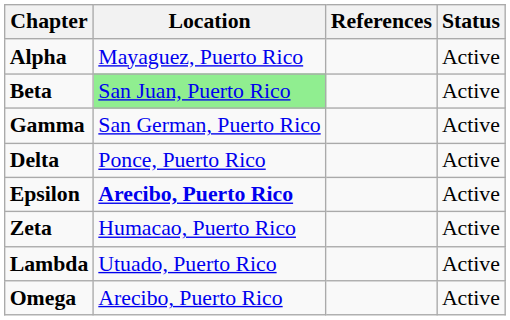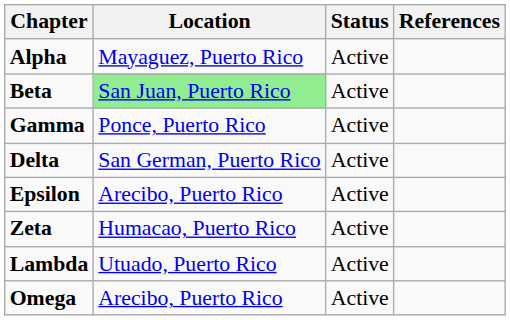 <table class="wikitable sortable">
 <tr>
 <th>Chapter</th>
 <th>Location</th>
+<th>Status</th>
 <th>References</th>
-<th>Status</th>
 </tr>
 <tr>
 <td><strong>Alpha</strong></td>
 <td><a href='#'>Mayaguez, Puerto Rico</a></td>
+<td>Active</td>
 <td></td>
-<td>Active</td>
 </tr>
 <tr>
 <td><strong>Beta</strong></td>
 <td style="background: lightgreen;"><a href='#'>San Juan, Puerto Rico</a></td>
+<td>Active</td>
 <td></td>
-<td>Active</td>
 </tr>
 <tr>
 <td><strong>Gamma</strong></td>
-<td><a href='#'>San German, Puerto Rico</a></td>
+<td><a href='#'>Ponce, Puerto Rico</a></td>
+<td>Active</td>
 <td></td>
-<td>Active</td>
 </tr>
 <tr>
 <td><strong>Delta</strong></td>
-<td><a href='#'>Ponce, Puerto Rico</a></td>
+<td><a href='#'>San German, Puerto Rico</a></td>
+<td>Active</td>
 <td></td>
-<td>Active</td>
 </tr>
 <tr>
 <td><strong>Epsilon</strong></td>
-<td><strong><a href='#'>Arecibo, Puerto Rico</a></strong></td>
+<td><a href='#'>Arecibo, Puerto Rico</a></td>
+<td>Active</td>
 <td></td>
-<td>Active</td>
 </tr>
 <tr>
 <td><strong>Zeta</strong></td>
 <td><a href='#'>Humacao, Puerto Rico</a></td>
+<td>Active</td>
 <td></td>
-<td>Active</td>
 </tr>
 <tr>
 <td><strong>Lambda</strong></td>
 <td><a href='#'>Utuado, Puerto Rico</a></td>
+<td>Active</td>
 <td></td>
-<td>Active</td>
 </tr>
 <tr>
 <td><strong>Omega</strong></td>
 <td><a href='#'>Arecibo, Puerto Rico</a></td>
+<td>Active</td>
 <td></td>
-<td>Active</td>
 </tr>
 </table>
